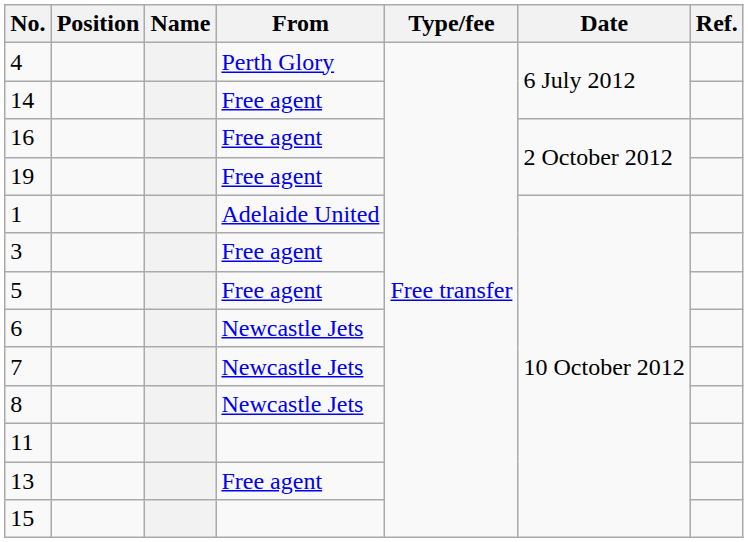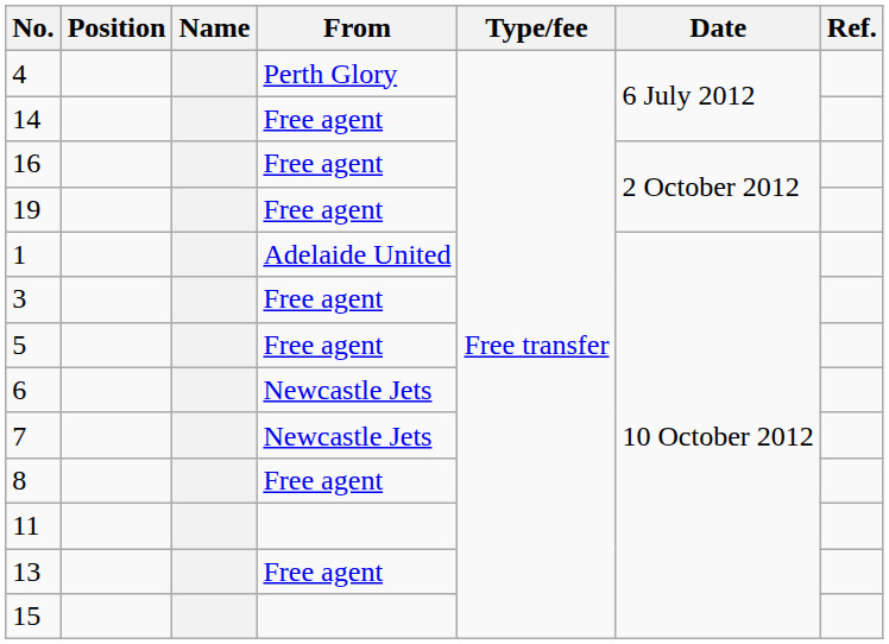 <table class="wikitable plainrowheaders sortable" style="text-align:center; text-align:left">
 <tr>
 <th>No.</th>
 <th>Position</th>
 <th>Name</th>
 <th>From</th>
 <th>Type/fee</th>
 <th>Date</th>
 <th>Ref.</th>
 </tr>
 <tr>
 <td>4</td>
 <td></td>
 <th scope="row"></th>
 <td><a href='#'>Perth Glory</a></td>
 <td rowspan="13"><a href='#'>Free transfer</a></td>
 <td rowspan="2">6 July 2012</td>
 <td></td>
 </tr>
 <tr>
 <td>14</td>
 <td></td>
 <th scope="row"></th>
 <td><a href='#'>Free agent</a></td>
 <td></td>
 </tr>
 <tr>
 <td>16</td>
 <td></td>
 <th scope="row"></th>
 <td><a href='#'>Free agent</a></td>
 <td rowspan="2">2 October 2012</td>
 <td></td>
 </tr>
 <tr>
 <td>19</td>
 <td></td>
 <th scope="row"></th>
 <td><a href='#'>Free agent</a></td>
 <td></td>
 </tr>
 <tr>
 <td>1</td>
 <td></td>
 <th scope="row"></th>
 <td><a href='#'>Adelaide United</a></td>
 <td rowspan="9">10 October 2012</td>
 <td></td>
 </tr>
 <tr>
 <td>3</td>
 <td></td>
 <th scope="row"></th>
 <td><a href='#'>Free agent</a></td>
 <td></td>
 </tr>
 <tr>
 <td>5</td>
 <td></td>
 <th scope="row"></th>
 <td><a href='#'>Free agent</a></td>
 <td></td>
 </tr>
 <tr>
 <td>6</td>
 <td></td>
 <th scope="row"></th>
 <td><a href='#'>Newcastle Jets</a></td>
 <td></td>
 </tr>
 <tr>
 <td>7</td>
 <td></td>
 <th scope="row"></th>
 <td><a href='#'>Newcastle Jets</a></td>
 <td></td>
 </tr>
 <tr>
 <td>8</td>
 <td></td>
 <th scope="row"></th>
-<td><a href='#'>Newcastle Jets</a></td>
+<td><a href='#'>Free agent</a></td>
 <td></td>
 </tr>
 <tr>
 <td>11</td>
 <td></td>
 <th scope="row"></th>
 <td></td>
 <td></td>
 </tr>
 <tr>
 <td>13</td>
 <td></td>
 <th scope="row"></th>
 <td><a href='#'>Free agent</a></td>
 <td></td>
 </tr>
 <tr>
 <td>15</td>
 <td></td>
 <th scope="row"></th>
 <td></td>
 <td></td>
 </tr>
 </table>
